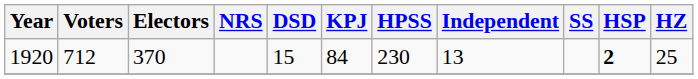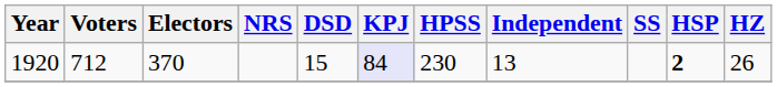 <table class="wikitable sortable sticky-header">
 <tr>
 <th>Year</th>
 <th>Voters</th>
 <th>Electors</th>
 <th><a href='#'>NRS</a></th>
 <th><a href='#'>DSD</a></th>
 <th><a href='#'>KPJ</a></th>
 <th><a href='#'>HPSS</a></th>
 <th><a href='#'>Independent</a></th>
 <th><a href='#'>SS</a></th>
 <th><a href='#'>HSP</a></th>
 <th><a href='#'>HZ</a></th>
 </tr>
 <tr>
 <td>1920</td>
 <td>712</td>
 <td>370</td>
 <td></td>
 <td>15</td>
-<td>84</td>
+<td style="background: lavender;">84</td>
 <td>230</td>
 <td>13</td>
 <td></td>
 <td><strong>2</strong></td>
-<td>25</td>
+<td>26</td>
 </tr>
 <tr>
 </tr>
 </table>
